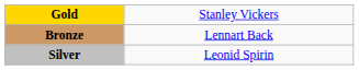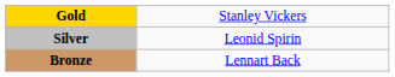 <table class="wikitable" style="text-align:center; " width="35%">
 <tr>
 <td bgcolor="gold"><strong>Gold</strong></td>
 <td><a href='#'>Stanley Vickers</a><br>  <small><em></em></small></td>
 </tr>
 <tr>
+<td bgcolor="silver"><strong>Silver</strong></td>
+<td><a href='#'>Leonid Spirin</a><br>  <small><em></em></small></td>
+</tr>
+<tr>
 <td bgcolor="CC9966"><strong>Bronze</strong></td>
 <td><a href='#'>Lennart Back</a><br>  <small><em></em></small></td>
 </tr>
-<tr>
-<td bgcolor="silver"><strong>Silver</strong></td>
-<td><a href='#'>Leonid Spirin</a><br>  <small><em></em></small></td>
-</tr>
 </table>
